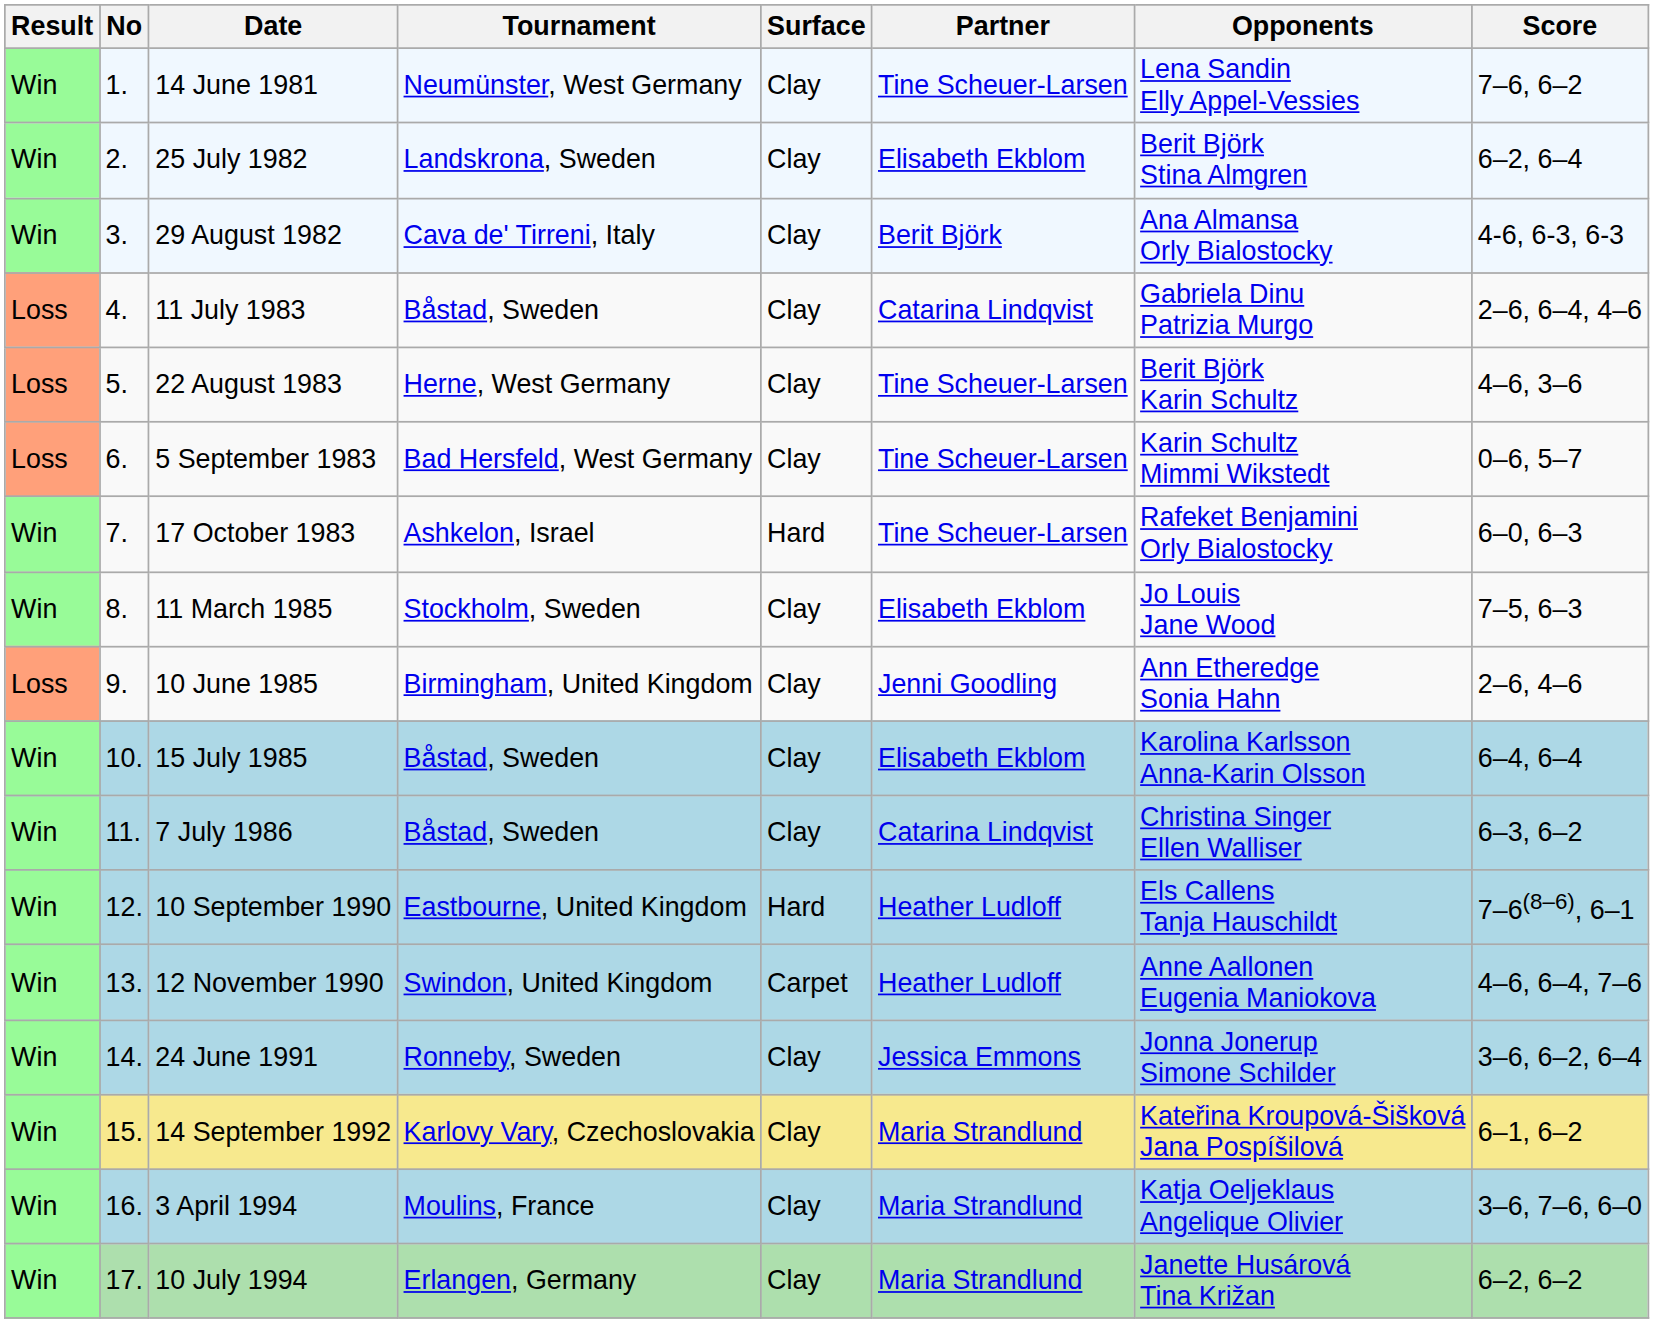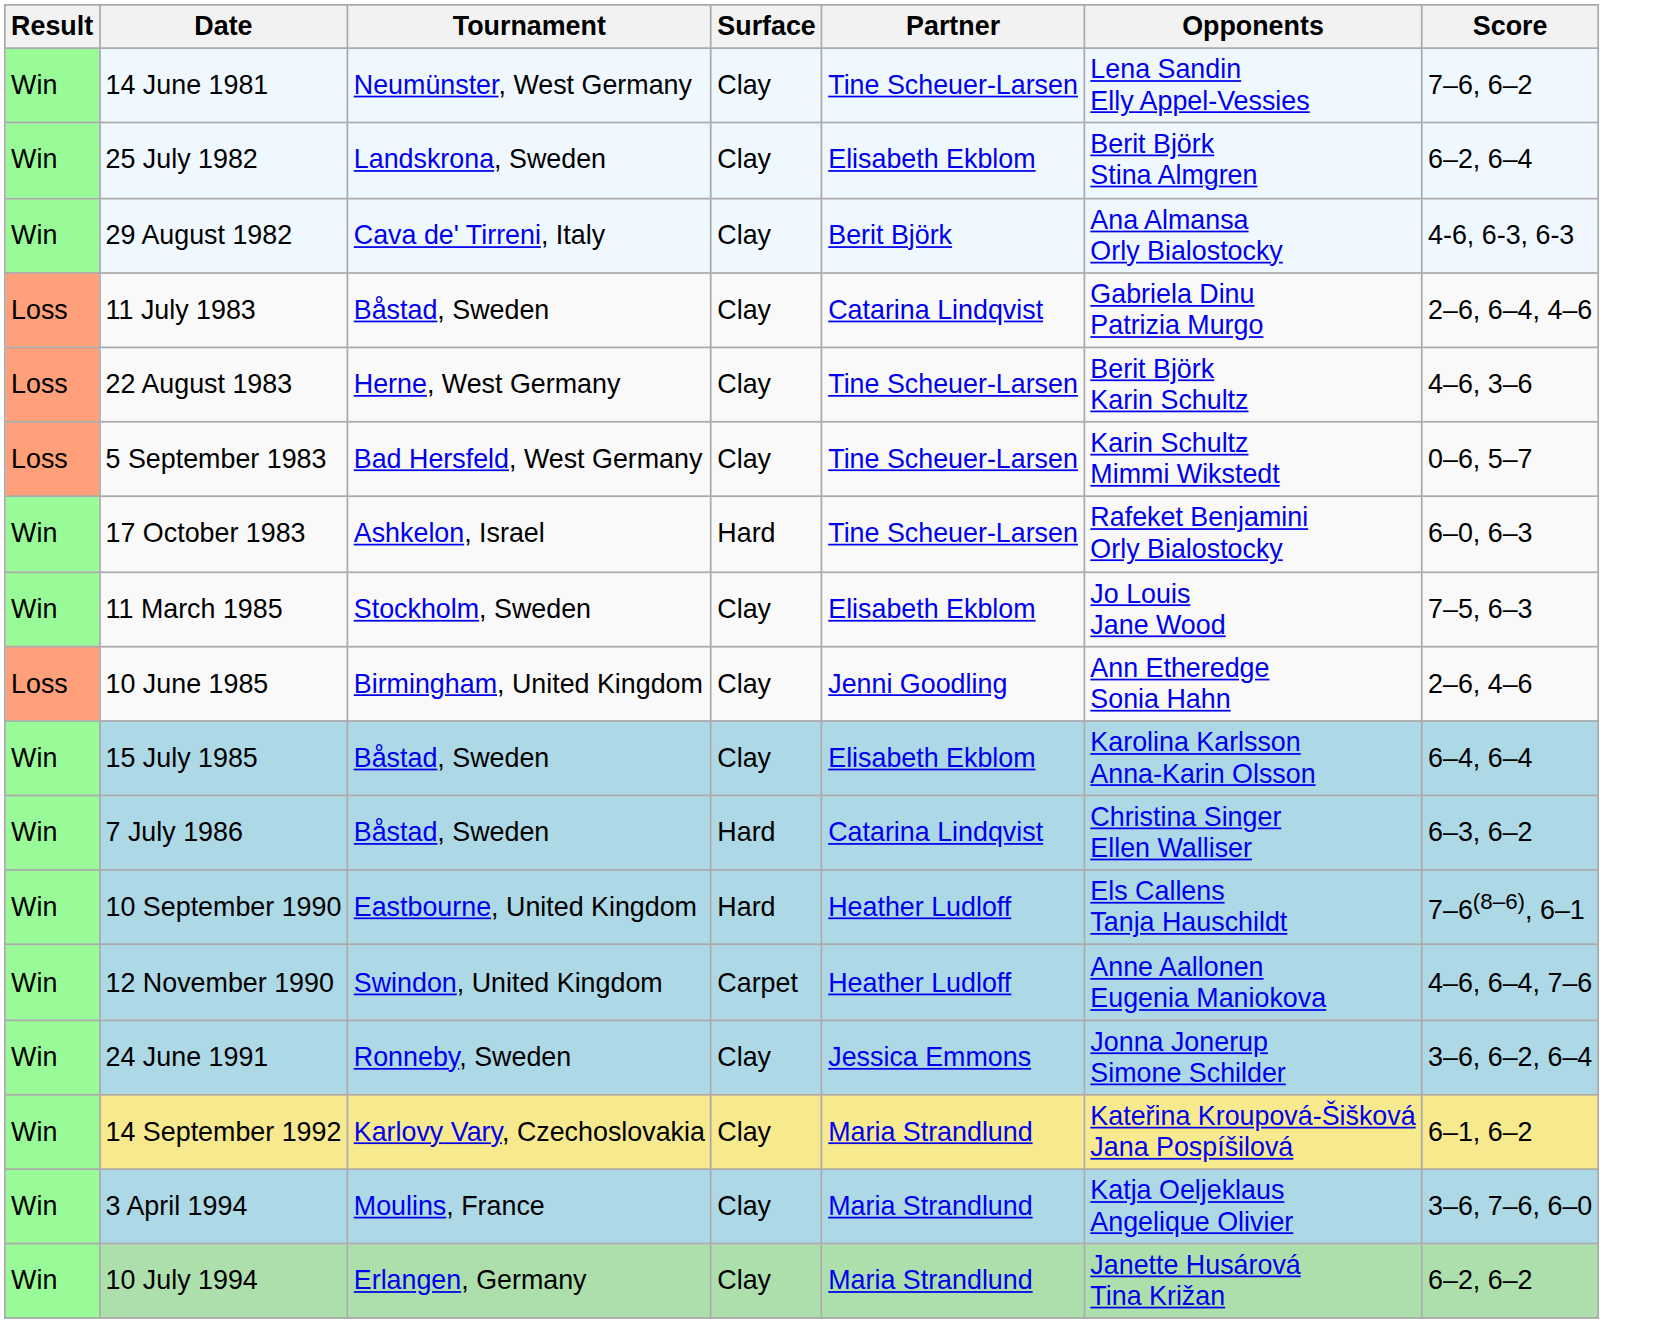 <table class="sortable wikitable" style="font-size:97%;">
 <tr>
 <th width=40>Result</th>
-<th>No</th>
 <th>Date</th>
 <th>Tournament</th>
 <th>Surface</th>
 <th>Partner</th>
 <th>Opponents</th>
 <th>Score</th>
 </tr>
 <tr bgcolor=f0f8ff>
 <td style="background:#98fb98;">Win</td>
-<td>1.</td>
 <td>14 June 1981</td>
 <td><a href='#'>Neumünster</a>, West Germany</td>
 <td>Clay</td>
 <td> <a href='#'>Tine Scheuer-Larsen</a></td>
 <td> <a href='#'>Lena Sandin</a> <br>  <a href='#'>Elly Appel-Vessies</a></td>
 <td>7–6, 6–2</td>
 </tr>
 <tr bgcolor=f0f8ff>
 <td style="background:#98fb98;">Win</td>
-<td>2.</td>
 <td>25 July 1982</td>
 <td><a href='#'>Landskrona</a>, Sweden</td>
 <td>Clay</td>
 <td> <a href='#'>Elisabeth Ekblom</a></td>
 <td> <a href='#'>Berit Björk</a> <br>  <a href='#'>Stina Almgren</a></td>
 <td>6–2, 6–4</td>
 </tr>
 <tr bgcolor=f0f8ff>
 <td style="background:#98fb98;">Win</td>
-<td>3.</td>
 <td>29 August 1982</td>
 <td><a href='#'>Cava de' Tirreni</a>, Italy</td>
 <td>Clay</td>
 <td> <a href='#'>Berit Björk</a></td>
 <td> <a href='#'>Ana Almansa</a> <br>  <a href='#'>Orly Bialostocky</a></td>
 <td>4-6, 6-3, 6-3</td>
 </tr>
 <tr>
 <td style="background:#ffa07a;">Loss</td>
-<td>4.</td>
 <td>11 July 1983</td>
 <td><a href='#'>Båstad</a>, Sweden</td>
 <td>Clay</td>
 <td> <a href='#'>Catarina Lindqvist</a></td>
 <td> <a href='#'>Gabriela Dinu</a> <br>  <a href='#'>Patrizia Murgo</a></td>
 <td>2–6, 6–4, 4–6</td>
 </tr>
 <tr>
 <td style="background:#ffa07a;">Loss</td>
-<td>5.</td>
 <td>22 August 1983</td>
 <td><a href='#'>Herne</a>, West Germany</td>
 <td>Clay</td>
 <td> <a href='#'>Tine Scheuer-Larsen</a></td>
 <td> <a href='#'>Berit Björk</a> <br>  <a href='#'>Karin Schultz</a></td>
 <td>4–6, 3–6</td>
 </tr>
 <tr>
 <td style="background:#ffa07a;">Loss</td>
-<td>6.</td>
 <td>5 September 1983</td>
 <td><a href='#'>Bad Hersfeld</a>, West Germany</td>
 <td>Clay</td>
 <td> <a href='#'>Tine Scheuer-Larsen</a></td>
 <td> <a href='#'>Karin Schultz</a> <br>  <a href='#'>Mimmi Wikstedt</a></td>
 <td>0–6, 5–7</td>
 </tr>
 <tr>
 <td style="background:#98fb98;">Win</td>
-<td>7.</td>
 <td>17 October 1983</td>
 <td><a href='#'>Ashkelon</a>, Israel</td>
 <td>Hard</td>
 <td> <a href='#'>Tine Scheuer-Larsen</a></td>
 <td> <a href='#'>Rafeket Benjamini</a> <br>  <a href='#'>Orly Bialostocky</a></td>
 <td>6–0, 6–3</td>
 </tr>
 <tr>
 <td style="background:#98fb98;">Win</td>
-<td>8.</td>
 <td>11 March 1985</td>
 <td><a href='#'>Stockholm</a>, Sweden</td>
 <td>Clay</td>
 <td> <a href='#'>Elisabeth Ekblom</a></td>
 <td> <a href='#'>Jo Louis</a> <br>  <a href='#'>Jane Wood</a></td>
 <td>7–5, 6–3</td>
 </tr>
 <tr>
 <td style="background:#ffa07a;">Loss</td>
-<td>9.</td>
 <td>10 June 1985</td>
 <td><a href='#'>Birmingham</a>, United Kingdom</td>
 <td>Clay</td>
 <td> <a href='#'>Jenni Goodling</a></td>
 <td> <a href='#'>Ann Etheredge</a> <br>  <a href='#'>Sonia Hahn</a></td>
 <td>2–6, 4–6</td>
 </tr>
 <tr style="background:lightblue;">
 <td style="background:#98fb98;">Win</td>
-<td>10.</td>
 <td>15 July 1985</td>
 <td><a href='#'>Båstad</a>, Sweden</td>
 <td>Clay</td>
 <td> <a href='#'>Elisabeth Ekblom</a></td>
 <td> <a href='#'>Karolina Karlsson</a> <br>  <a href='#'>Anna-Karin Olsson</a></td>
 <td>6–4, 6–4</td>
 </tr>
 <tr style="background:lightblue;">
 <td style="background:#98fb98;">Win</td>
-<td>11.</td>
 <td>7 July 1986</td>
 <td><a href='#'>Båstad</a>, Sweden</td>
-<td>Clay</td>
+<td>Hard</td>
 <td> <a href='#'>Catarina Lindqvist</a></td>
 <td> <a href='#'>Christina Singer</a> <br>  <a href='#'>Ellen Walliser</a></td>
 <td>6–3, 6–2</td>
 </tr>
 <tr style="background:lightblue;">
 <td style="background:#98fb98;">Win</td>
-<td>12.</td>
 <td>10 September 1990</td>
 <td><a href='#'>Eastbourne</a>, United Kingdom</td>
 <td>Hard</td>
 <td> <a href='#'>Heather Ludloff</a></td>
 <td> <a href='#'>Els Callens</a> <br>  <a href='#'>Tanja Hauschildt</a></td>
 <td>7–6<sup>(8–6)</sup>, 6–1</td>
 </tr>
 <tr style="background:lightblue;">
 <td style="background:#98fb98;">Win</td>
-<td>13.</td>
 <td>12 November 1990</td>
 <td><a href='#'>Swindon</a>, United Kingdom</td>
 <td>Carpet</td>
 <td> <a href='#'>Heather Ludloff</a></td>
 <td> <a href='#'>Anne Aallonen</a> <br>  <a href='#'>Eugenia Maniokova</a></td>
 <td>4–6, 6–4, 7–6</td>
 </tr>
 <tr style="background:lightblue;">
 <td style="background:#98fb98;">Win</td>
-<td>14.</td>
 <td>24 June 1991</td>
 <td><a href='#'>Ronneby</a>, Sweden</td>
 <td>Clay</td>
 <td> <a href='#'>Jessica Emmons</a></td>
 <td> <a href='#'>Jonna Jonerup</a> <br>  <a href='#'>Simone Schilder</a></td>
 <td>3–6, 6–2, 6–4</td>
 </tr>
 <tr style="background:#f7e98e;">
 <td style="background:#98fb98;">Win</td>
-<td>15.</td>
 <td>14 September 1992</td>
 <td><a href='#'>Karlovy Vary</a>, Czechoslovakia</td>
 <td>Clay</td>
 <td> <a href='#'>Maria Strandlund</a></td>
 <td> <a href='#'>Kateřina Kroupová-Šišková</a> <br>  <a href='#'>Jana Pospíšilová</a></td>
 <td>6–1, 6–2</td>
 </tr>
 <tr style="background:lightblue;">
 <td style="background:#98fb98;">Win</td>
-<td>16.</td>
 <td>3 April 1994</td>
 <td><a href='#'>Moulins</a>, France</td>
 <td>Clay</td>
 <td> <a href='#'>Maria Strandlund</a></td>
 <td> <a href='#'>Katja Oeljeklaus</a> <br>  <a href='#'>Angelique Olivier</a></td>
 <td>3–6, 7–6, 6–0</td>
 </tr>
 <tr style="background:#addfad;">
 <td style="background:#98fb98;">Win</td>
-<td>17.</td>
 <td>10 July 1994</td>
 <td><a href='#'>Erlangen</a>, Germany</td>
 <td>Clay</td>
 <td> <a href='#'>Maria Strandlund</a></td>
 <td> <a href='#'>Janette Husárová</a>  <br>  <a href='#'>Tina Križan</a></td>
 <td>6–2, 6–2</td>
 </tr>
 </table>
